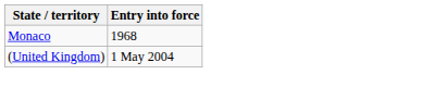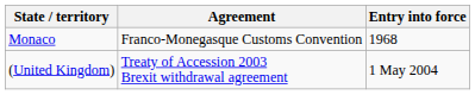 <table class="wikitable">
 <tr>
 <th>State / territory</th>
+<th>Agreement</th>
 <th>Entry into force</th>
 </tr>
 <tr>
 <td> <a href='#'>Monaco</a></td>
+<td>Franco-Monegasque Customs Convention</td>
 <td>1968</td>
 </tr>
 <tr>
 <td> (<a href='#'>United Kingdom</a>)</td>
+<td><a href='#'>Treaty of Accession 2003</a><br><a href='#'>Brexit withdrawal agreement</a></td>
 <td>1 May 2004</td>
 </tr>
 </table>
